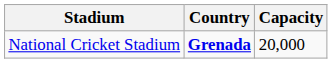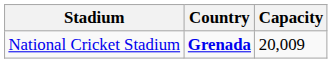 <table class="wikitable sortable">
 <tr>
 <th>Stadium</th>
 <th>Country</th>
 <th>Capacity</th>
 </tr>
 <tr>
 <td><a href='#'>National Cricket Stadium</a></td>
 <td><strong><a href='#'>Grenada</a></strong></td>
-<td>20,000</td>
+<td>20,009</td>
 </tr>
 </table>
